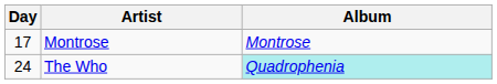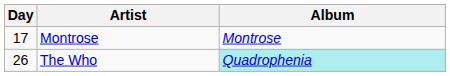 <table class="wikitable" border="1">
 <tr>
 <th>Day</th>
 <th width="200">Artist</th>
 <th width="250">Album</th>
 </tr>
 <tr>
 <td style="text-align:center;" rowspan="1">17</td>
 <td><a href='#'>Montrose</a></td>
 <td><em><a href='#'>Montrose</a></em></td>
 </tr>
 <tr>
-<td style="text-align:center;" rowspan="1">24</td>
+<td style="text-align:center;" rowspan="1">26</td>
 <td><a href='#'>The Who</a></td>
 <td style="background: paleturquoise;"><em><a href='#'>Quadrophenia</a></em></td>
 </tr>
 </table>
